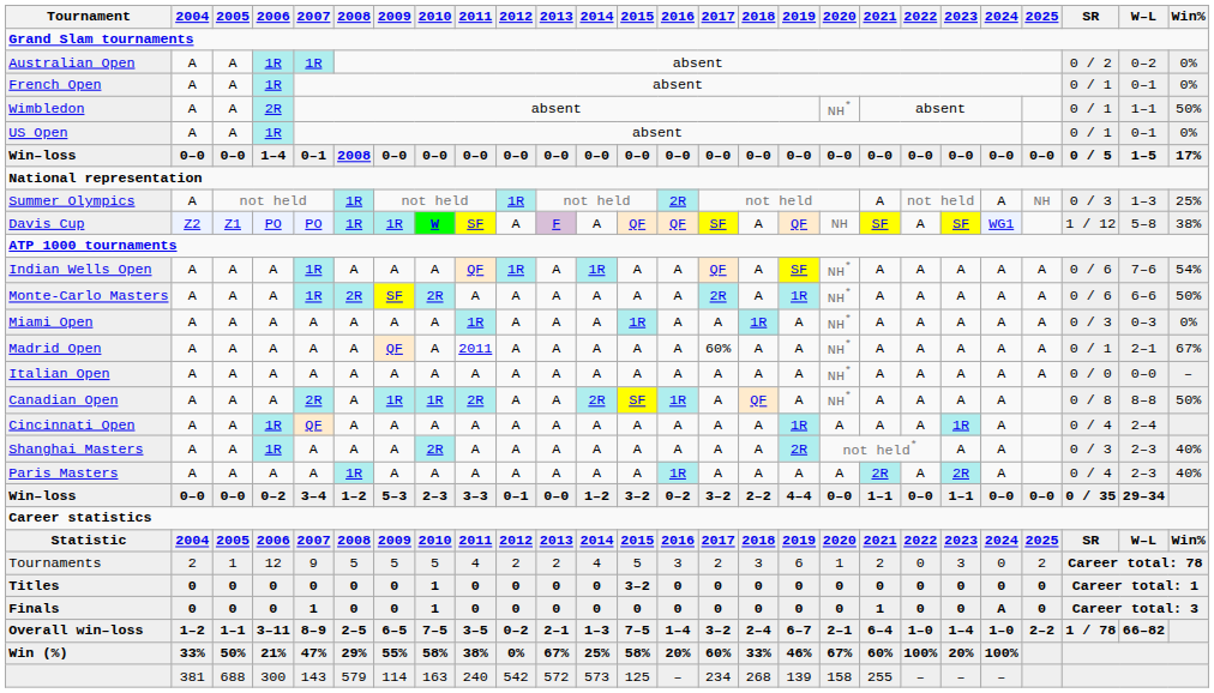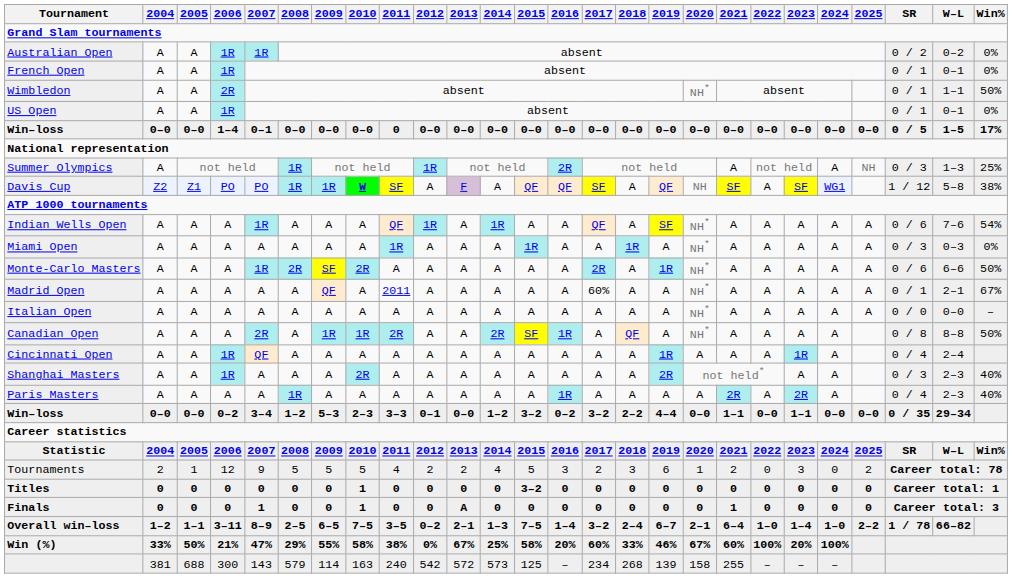 <table class="wikitable nowrap" style=text-align:center;font-size:89%>
 <tr>
 <th>Tournament</th>
 <th><a href='#'>2004</a></th>
 <th><a href='#'>2005</a></th>
 <th><a href='#'>2006</a></th>
 <th><a href='#'>2007</a></th>
 <th><a href='#'>2008</a></th>
 <th><a href='#'>2009</a></th>
 <th><a href='#'>2010</a></th>
 <th><a href='#'>2011</a></th>
 <th><a href='#'>2012</a></th>
 <th><a href='#'>2013</a></th>
 <th><a href='#'>2014</a></th>
 <th><a href='#'>2015</a></th>
 <th><a href='#'>2016</a></th>
 <th><a href='#'>2017</a></th>
 <th><a href='#'>2018</a></th>
 <th><a href='#'>2019</a></th>
 <th><a href='#'>2020</a></th>
 <th><a href='#'>2021</a></th>
 <th><a href='#'>2022</a></th>
 <th><a href='#'>2023</a></th>
 <th><a href='#'>2024</a></th>
 <th><a href='#'>2025</a></th>
 <th>SR</th>
 <th>W–L</th>
 <th>Win%</th>
 </tr>
 <tr>
 <td colspan=26 align=left><strong><a href='#'>Grand Slam tournaments</a></strong></td>
 </tr>
 <tr>
 <td bgcolor=efefef align=left><a href='#'>Australian Open</a></td>
 <td>A</td>
 <td>A</td>
 <td bgcolor=afeeee><a href='#'>1R</a></td>
 <td bgcolor=afeeee><a href='#'>1R</a></td>
 <td colspan=18>absent</td>
 <td bgcolor=efefef>0 / 2</td>
 <td bgcolor=efefef>0–2</td>
 <td bgcolor=efefef>0%</td>
 </tr>
 <tr>
 <td bgcolor=efefef align=left><a href='#'>French Open</a></td>
 <td>A</td>
 <td>A</td>
 <td bgcolor=afeeee><a href='#'>1R</a></td>
 <td colspan=19>absent</td>
 <td bgcolor=efefef>0 / 1</td>
 <td bgcolor=efefef>0–1</td>
 <td bgcolor=efefef>0%</td>
 </tr>
 <tr>
 <td bgcolor=efefef align=left><a href='#'>Wimbledon</a></td>
 <td>A</td>
 <td>A</td>
 <td bgcolor=afeeee><a href='#'>2R</a></td>
 <td colspan=13>absent</td>
 <td style=color:#767676>NH<sup>*</sup></td>
 <td colspan=4>absent</td>
 <td></td>
 <td bgcolor=efefef>0 / 1</td>
 <td bgcolor=efefef>1–1</td>
 <td bgcolor=efefef>50%</td>
 </tr>
 <tr>
 <td bgcolor=efefef align=left><a href='#'>US Open</a></td>
 <td>A</td>
 <td>A</td>
 <td bgcolor=afeeee><a href='#'>1R</a></td>
 <td colspan=18>absent</td>
 <td></td>
 <td bgcolor=efefef>0 / 1</td>
 <td bgcolor=efefef>0–1</td>
 <td bgcolor=efefef>0%</td>
 </tr>
 <tr style=font-weight:bold;background:#efefef>
 <td align=left>Win–loss</td>
 <td>0–0</td>
 <td>0–0</td>
 <td>1–4</td>
 <td>0–1</td>
-<td><a href='#'>2008</a></td>
 <td>0–0</td>
 <td>0–0</td>
 <td>0–0</td>
+<td>0</td>
 <td>0–0</td>
 <td>0–0</td>
 <td>0–0</td>
 <td>0–0</td>
 <td>0–0</td>
 <td>0–0</td>
 <td>0–0</td>
 <td>0–0</td>
 <td>0–0</td>
 <td>0–0</td>
 <td>0–0</td>
 <td>0–0</td>
 <td>0–0</td>
 <td>0–0</td>
 <td>0 / 5</td>
 <td>1–5</td>
 <td>17%</td>
 </tr>
 <tr>
 <td colspan=26 align=left><strong>National representation</strong></td>
 </tr>
 <tr>
 <td bgcolor=efefef align=left><a href='#'>Summer Olympics</a></td>
 <td>A</td>
 <td colspan=3 style=color:#767676>not held</td>
 <td bgcolor=afeeee><a href='#'>1R</a></td>
 <td colspan=3 style=color:#767676>not held</td>
 <td bgcolor=afeeee><a href='#'>1R</a></td>
 <td colspan=3 style=color:#767676>not held</td>
 <td bgcolor=afeeee><a href='#'>2R</a></td>
 <td colspan=4 style=color:#767676>not held</td>
 <td>A</td>
 <td colspan=2 style=color:#767676>not held</td>
 <td>A</td>
 <td colspan=1 style=color:#767676>NH</td>
 <td bgcolor=efefef>0 / 3</td>
 <td bgcolor=efefef>1–3</td>
 <td bgcolor=efefef>25%</td>
 </tr>
 <tr>
 <td bgcolor=EFEFEF align=left><a href='#'>Davis Cup</a></td>
 <td bgcolor=ecf2ff><a href='#'>Z2</a></td>
 <td bgcolor=ecf2ff><a href='#'>Z1</a></td>
 <td bgcolor=ecf2ff><a href='#'>PO</a></td>
 <td bgcolor=ecf2ff><a href='#'>PO</a></td>
 <td bgcolor=afeeee><a href='#'>1R</a></td>
 <td bgcolor=afeeee><a href='#'>1R</a></td>
 <td bgcolor=lime><a href='#'><strong>W</strong></a></td>
 <td bgcolor=yellow><a href='#'>SF</a></td>
 <td>A</td>
 <td bgcolor=thistle><a href='#'>F</a></td>
 <td>A</td>
 <td bgcolor=ffebcd><a href='#'>QF</a></td>
 <td bgcolor=ffebcd><a href='#'>QF</a></td>
 <td bgcolor=yellow><a href='#'>SF</a></td>
 <td>A</td>
 <td bgcolor=ffebcd><a href='#'>QF</a></td>
 <td style=color:#767676>NH</td>
 <td bgcolor=yellow><a href='#'>SF</a></td>
 <td>A</td>
 <td bgcolor=yellow><a href='#'>SF</a></td>
 <td bgcolor=ecf2ff><a href='#'>WG1</a></td>
 <td></td>
 <td bgcolor=efefef>1 / 12</td>
 <td bgcolor=efefef>5–8</td>
 <td bgcolor=efefef>38%</td>
 </tr>
 <tr>
 <td colspan=26 align=left><strong><a href='#'>ATP 1000 tournaments</a></strong></td>
 </tr>
 <tr>
 <td bgcolor=efefef align=left><a href='#'>Indian Wells Open</a></td>
 <td>A</td>
 <td>A</td>
 <td>A</td>
 <td bgcolor=afeeee><a href='#'>1R</a></td>
 <td>A</td>
 <td>A</td>
 <td>A</td>
 <td bgcolor=ffebcd><a href='#'>QF</a></td>
 <td bgcolor=afeeee><a href='#'>1R</a></td>
 <td>A</td>
 <td bgcolor=afeeee><a href='#'>1R</a></td>
 <td>A</td>
 <td>A</td>
 <td bgcolor=ffebcd><a href='#'>QF</a></td>
 <td>A</td>
 <td bgcolor=yellow><a href='#'>SF</a></td>
 <td style="color:#767676">NH<sup>*</sup></td>
 <td>A</td>
 <td>A</td>
 <td>A</td>
 <td>A</td>
 <td>A</td>
 <td bgcolor=efefef>0 / 6</td>
 <td bgcolor=efefef>7–6</td>
 <td bgcolor=efefef>54%</td>
 </tr>
 <tr>
+<td bgcolor=efefef align=left><a href='#'>Miami Open</a></td>
+<td>A</td>
+<td>A</td>
+<td>A</td>
+<td>A</td>
+<td>A</td>
+<td>A</td>
+<td>A</td>
+<td bgcolor=afeeee><a href='#'>1R</a></td>
+<td>A</td>
+<td>A</td>
+<td>A</td>
+<td bgcolor=afeeee><a href='#'>1R</a></td>
+<td>A</td>
+<td>A</td>
+<td bgcolor=afeeee><a href='#'>1R</a></td>
+<td>A</td>
+<td style="color:#767676">NH<sup>*</sup></td>
+<td>A</td>
+<td>A</td>
+<td>A</td>
+<td>A</td>
+<td>A</td>
+<td bgcolor=efefef>0 / 3</td>
+<td bgcolor=efefef>0–3</td>
+<td bgcolor=efefef>0%</td>
+</tr>
+<tr>
 <td bgcolor=efefef align=left><a href='#'>Monte-Carlo Masters</a></td>
 <td>A</td>
 <td>A</td>
 <td>A</td>
 <td bgcolor=afeeee><a href='#'>1R</a></td>
 <td bgcolor=afeeee><a href='#'>2R</a></td>
 <td bgcolor=yellow><a href='#'>SF</a></td>
 <td bgcolor=afeeee><a href='#'>2R</a></td>
 <td>A</td>
 <td>A</td>
 <td>A</td>
 <td>A</td>
 <td>A</td>
 <td>A</td>
 <td bgcolor=afeeee><a href='#'>2R</a></td>
 <td>A</td>
 <td bgcolor=afeeee><a href='#'>1R</a></td>
 <td style="color:#767676">NH<sup>*</sup></td>
 <td>A</td>
 <td>A</td>
 <td>A</td>
 <td>A</td>
 <td>A</td>
 <td bgcolor=efefef>0 / 6</td>
 <td bgcolor=efefef>6–6</td>
 <td bgcolor=efefef>50%</td>
-</tr>
-<tr>
-<td bgcolor=efefef align=left><a href='#'>Miami Open</a></td>
-<td>A</td>
-<td>A</td>
-<td>A</td>
-<td>A</td>
-<td>A</td>
-<td>A</td>
-<td>A</td>
-<td bgcolor=afeeee><a href='#'>1R</a></td>
-<td>A</td>
-<td>A</td>
-<td>A</td>
-<td bgcolor=afeeee><a href='#'>1R</a></td>
-<td>A</td>
-<td>A</td>
-<td bgcolor=afeeee><a href='#'>1R</a></td>
-<td>A</td>
-<td style="color:#767676">NH<sup>*</sup></td>
-<td>A</td>
-<td>A</td>
-<td>A</td>
-<td>A</td>
-<td>A</td>
-<td bgcolor=efefef>0 / 3</td>
-<td bgcolor=efefef>0–3</td>
-<td bgcolor=efefef>0%</td>
 </tr>
 <tr>
 <td bgcolor=efefef align=left><a href='#'>Madrid Open</a></td>
 <td>A</td>
 <td>A</td>
 <td>A</td>
 <td>A</td>
 <td>A</td>
 <td bgcolor=ffebcd><a href='#'>QF</a></td>
 <td>A</td>
 <td><a href='#'>2011</a></td>
 <td>A</td>
 <td>A</td>
 <td>A</td>
 <td>A</td>
 <td>A</td>
 <td>60%</td>
 <td>A</td>
 <td>A</td>
 <td style="color:#767676">NH<sup>*</sup></td>
 <td>A</td>
 <td>A</td>
 <td>A</td>
 <td>A</td>
 <td>A</td>
 <td bgcolor=efefef>0 / 1</td>
 <td bgcolor=efefef>2–1</td>
 <td bgcolor=efefef>67%</td>
 </tr>
 <tr>
 <td bgcolor=efefef align=left><a href='#'>Italian Open</a></td>
 <td>A</td>
 <td>A</td>
 <td>A</td>
 <td>A</td>
 <td>A</td>
 <td>A</td>
 <td>A</td>
 <td>A</td>
 <td>A</td>
 <td>A</td>
 <td>A</td>
 <td>A</td>
 <td>A</td>
 <td>A</td>
 <td>A</td>
 <td>A</td>
 <td style="color:#767676">NH<sup>*</sup></td>
 <td>A</td>
 <td>A</td>
 <td>A</td>
 <td>A</td>
 <td>A</td>
 <td bgcolor=efefef>0 / 0</td>
 <td bgcolor=efefef>0–0</td>
 <td bgcolor=efefef>–</td>
 </tr>
 <tr>
 <td bgcolor=efefef align=left><a href='#'>Canadian Open</a></td>
 <td>A</td>
 <td>A</td>
 <td>A</td>
 <td bgcolor=afeeee><a href='#'>2R</a></td>
 <td>A</td>
 <td bgcolor=afeeee><a href='#'>1R</a></td>
 <td bgcolor=afeeee><a href='#'>1R</a></td>
 <td bgcolor=afeeee><a href='#'>2R</a></td>
 <td>A</td>
 <td>A</td>
 <td bgcolor=afeeee><a href='#'>2R</a></td>
 <td bgcolor=yellow><a href='#'>SF</a></td>
 <td bgcolor=afeeee><a href='#'>1R</a></td>
 <td>A</td>
 <td bgcolor=ffebcd><a href='#'>QF</a></td>
 <td>A</td>
 <td style=color:#767676>NH<sup>*</sup></td>
 <td>A</td>
 <td>A</td>
 <td>A</td>
 <td>A</td>
 <td></td>
 <td bgcolor=efefef>0 / 8</td>
 <td bgcolor=efefef>8–8</td>
 <td bgcolor=efefef>50%</td>
 </tr>
 <tr>
 <td bgcolor=efefef align=left><a href='#'>Cincinnati Open</a></td>
 <td>A</td>
 <td>A</td>
 <td bgcolor=afeeee><a href='#'>1R</a></td>
 <td bgcolor=ffebcd><a href='#'>QF</a></td>
 <td>A</td>
 <td>A</td>
 <td>A</td>
 <td>A</td>
 <td>A</td>
 <td>A</td>
 <td>A</td>
 <td>A</td>
 <td>A</td>
 <td>A</td>
 <td>A</td>
 <td bgcolor=afeeee><a href='#'>1R</a></td>
 <td>A</td>
 <td>A</td>
 <td>A</td>
 <td bgcolor=afeeee><a href='#'>1R</a></td>
 <td>A</td>
 <td></td>
 <td bgcolor=efefef>0 / 4</td>
 <td bgcolor=efefef>2–4</td>
 <td bgcolor=efefef></td>
 </tr>
 <tr>
 <td bgcolor=efefef align=left><a href='#'>Shanghai Masters</a></td>
 <td>A</td>
 <td>A</td>
 <td bgcolor=afeeee><a href='#'>1R</a></td>
 <td>A</td>
 <td>A</td>
 <td>A</td>
 <td bgcolor=afeeee><a href='#'>2R</a></td>
 <td>A</td>
 <td>A</td>
 <td>A</td>
 <td>A</td>
 <td>A</td>
 <td>A</td>
 <td>A</td>
 <td>A</td>
 <td bgcolor=afeeee><a href='#'>2R</a></td>
 <td colspan=3 style=color:#767676>not held<sup>*</sup></td>
 <td>A</td>
 <td>A</td>
 <td></td>
 <td bgcolor=efefef>0 / 3</td>
 <td bgcolor=efefef>2–3</td>
 <td bgcolor=efefef>40%</td>
 </tr>
 <tr>
 <td bgcolor=efefef align=left><a href='#'>Paris Masters</a></td>
 <td>A</td>
 <td>A</td>
 <td>A</td>
 <td>A</td>
 <td bgcolor=afeeee><a href='#'>1R</a></td>
 <td>A</td>
 <td>A</td>
 <td>A</td>
 <td>A</td>
 <td>A</td>
 <td>A</td>
 <td>A</td>
 <td bgcolor=afeeee><a href='#'>1R</a></td>
 <td>A</td>
 <td>A</td>
 <td>A</td>
 <td>A</td>
 <td bgcolor=afeeee><a href='#'>2R</a></td>
 <td>A</td>
 <td bgcolor=afeeee><a href='#'>2R</a></td>
 <td>A</td>
 <td></td>
 <td bgcolor=efefef>0 / 4</td>
 <td bgcolor=efefef>2–3</td>
 <td bgcolor=efefef>40%</td>
 </tr>
 <tr style=font-weight:bold;background:#efefef>
 <td align=left>Win–loss</td>
 <td>0–0</td>
 <td>0–0</td>
 <td>0–2</td>
 <td>3–4</td>
 <td>1–2</td>
 <td>5–3</td>
 <td>2–3</td>
 <td>3–3</td>
 <td>0–1</td>
 <td>0–0</td>
 <td>1–2</td>
 <td>3–2</td>
 <td>0–2</td>
 <td>3–2</td>
 <td>2–2</td>
 <td>4–4</td>
 <td>0–0</td>
 <td>1–1</td>
 <td>0–0</td>
 <td>1–1</td>
 <td>0–0</td>
 <td>0–0</td>
 <td>0 / 35</td>
 <td>29–34</td>
 <td bgcolor=efefef></td>
 </tr>
 <tr>
 <td colspan=26 align=left><strong>Career statistics</strong></td>
 </tr>
 <tr style=font-weight:bold;background:#efefef>
 <td>Statistic</td>
 <td><a href='#'>2004</a></td>
 <td><a href='#'>2005</a></td>
 <td><a href='#'>2006</a></td>
 <td><a href='#'>2007</a></td>
 <td><a href='#'>2008</a></td>
 <td><a href='#'>2009</a></td>
 <td><a href='#'>2010</a></td>
 <td><a href='#'>2011</a></td>
 <td><a href='#'>2012</a></td>
 <td><a href='#'>2013</a></td>
 <td><a href='#'>2014</a></td>
 <td><a href='#'>2015</a></td>
 <td><a href='#'>2016</a></td>
 <td><a href='#'>2017</a></td>
 <td><a href='#'>2018</a></td>
 <td><a href='#'>2019</a></td>
 <td><a href='#'>2020</a></td>
 <td><a href='#'>2021</a></td>
 <td><a href='#'>2022</a></td>
 <td><a href='#'>2023</a></td>
 <td><a href='#'>2024</a></td>
 <td><a href='#'>2025</a></td>
 <td>SR</td>
 <td>W–L</td>
 <td>Win%</td>
 </tr>
 <tr bgcolor=efefef>
 <td align=left>Tournaments</td>
 <td>2</td>
 <td>1</td>
 <td>12</td>
 <td>9</td>
 <td>5</td>
 <td>5</td>
 <td>5</td>
 <td>4</td>
 <td>2</td>
 <td>2</td>
 <td>4</td>
 <td>5</td>
 <td>3</td>
 <td>2</td>
 <td>3</td>
 <td>6</td>
 <td>1</td>
 <td>2</td>
 <td>0</td>
 <td>3</td>
 <td>0</td>
 <td>2</td>
 <td colspan="3"><strong>Career total: 78</strong></td>
 </tr>
 <tr style=font-weight:bold;background:#efefef>
 <td align=left>Titles</td>
 <td>0</td>
 <td>0</td>
 <td>0</td>
 <td>0</td>
 <td>0</td>
 <td>0</td>
 <td>1</td>
 <td>0</td>
 <td>0</td>
 <td>0</td>
 <td>0</td>
 <td>3–2</td>
 <td>0</td>
 <td>0</td>
 <td>0</td>
 <td>0</td>
 <td>0</td>
 <td>0</td>
 <td>0</td>
 <td>0</td>
 <td>0</td>
 <td>0</td>
 <td colspan=3>Career total: 1</td>
 </tr>
 <tr style=font-weight:bold;background:#efefef>
 <td align=left>Finals</td>
 <td>0</td>
 <td>0</td>
 <td>0</td>
 <td>1</td>
 <td>0</td>
 <td>0</td>
 <td>1</td>
 <td>0</td>
 <td>0</td>
-<td>0</td>
+<td>A</td>
 <td>0</td>
 <td>0</td>
 <td>0</td>
 <td>0</td>
 <td>0</td>
 <td>0</td>
 <td>0</td>
 <td>1</td>
 <td>0</td>
 <td>0</td>
-<td>A</td>
+<td>0</td>
 <td>0</td>
 <td colspan=3>Career total: 3</td>
 </tr>
 <tr style=font-weight:bold;background:#efefef>
 <td align=left>Overall win–loss</td>
 <td>1–2</td>
 <td>1–1</td>
 <td>3–11</td>
 <td>8–9</td>
 <td>2–5</td>
 <td>6–5</td>
 <td>7–5</td>
 <td>3–5</td>
 <td>0–2</td>
 <td>2–1</td>
 <td>1–3</td>
 <td>7–5</td>
 <td>1–4</td>
 <td>3–2</td>
 <td>2–4</td>
 <td>6–7</td>
 <td>2–1</td>
 <td>6–4</td>
 <td>1–0</td>
 <td>1–4</td>
 <td>1–0</td>
 <td>2–2</td>
 <td>1 / 78</td>
 <td>66–82</td>
 <td></td>
 </tr>
 <tr style=font-weight:bold;background:#efefef>
 <td align=left>Win (%)</td>
 <td>33%</td>
 <td>50%</td>
 <td>21%</td>
 <td>47%</td>
 <td>29%</td>
 <td>55%</td>
 <td>58%</td>
 <td>38%</td>
 <td>0%</td>
 <td>67%</td>
 <td>25%</td>
 <td>58%</td>
 <td>20%</td>
 <td>60%</td>
 <td>33%</td>
 <td>46%</td>
 <td>67%</td>
 <td>60%</td>
 <td>100%</td>
 <td>20%</td>
 <td>100%</td>
 <td></td>
 <td colspan=3></td>
 </tr>
 <tr bgcolor=efefef>
 <td align=left></td>
 <td>381</td>
 <td>688</td>
 <td>300</td>
 <td>143</td>
 <td>579</td>
 <td>114</td>
 <td>163</td>
 <td>240</td>
 <td>542</td>
 <td>572</td>
 <td>573</td>
 <td>125</td>
 <td>–</td>
 <td>234</td>
 <td>268</td>
 <td>139</td>
 <td>158</td>
 <td>255</td>
 <td>–</td>
 <td>–</td>
 <td>–</td>
 <td></td>
 <td colspan=3></td>
 </tr>
 </table>
